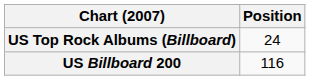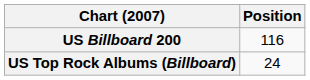 <table class="wikitable sortable plainrowheaders" style="text-align:center">
 <tr>
 <th scope="col">Chart (2007)</th>
 <th scope="col">Position</th>
 </tr>
 <tr>
+<th scope="row">US <em>Billboard</em> 200</th>
+<td>116</td>
+</tr>
+<tr>
 <th scope="row">US Top Rock Albums (<em>Billboard</em>)</th>
 <td>24</td>
 </tr>
-<tr>
-<th scope="row">US <em>Billboard</em> 200</th>
-<td>116</td>
-</tr>
 </table>
